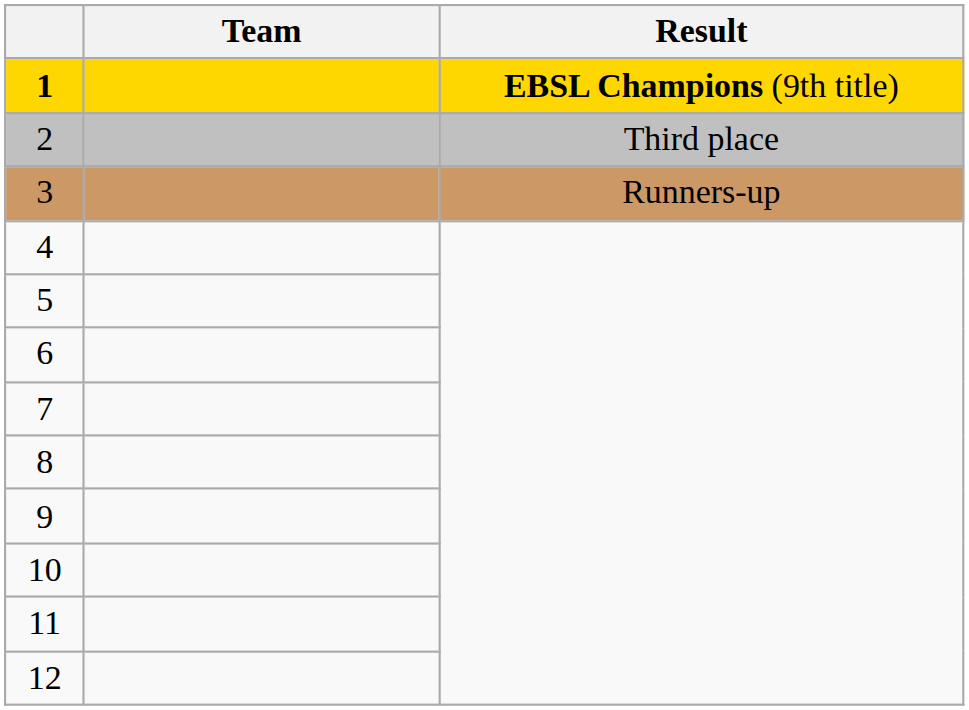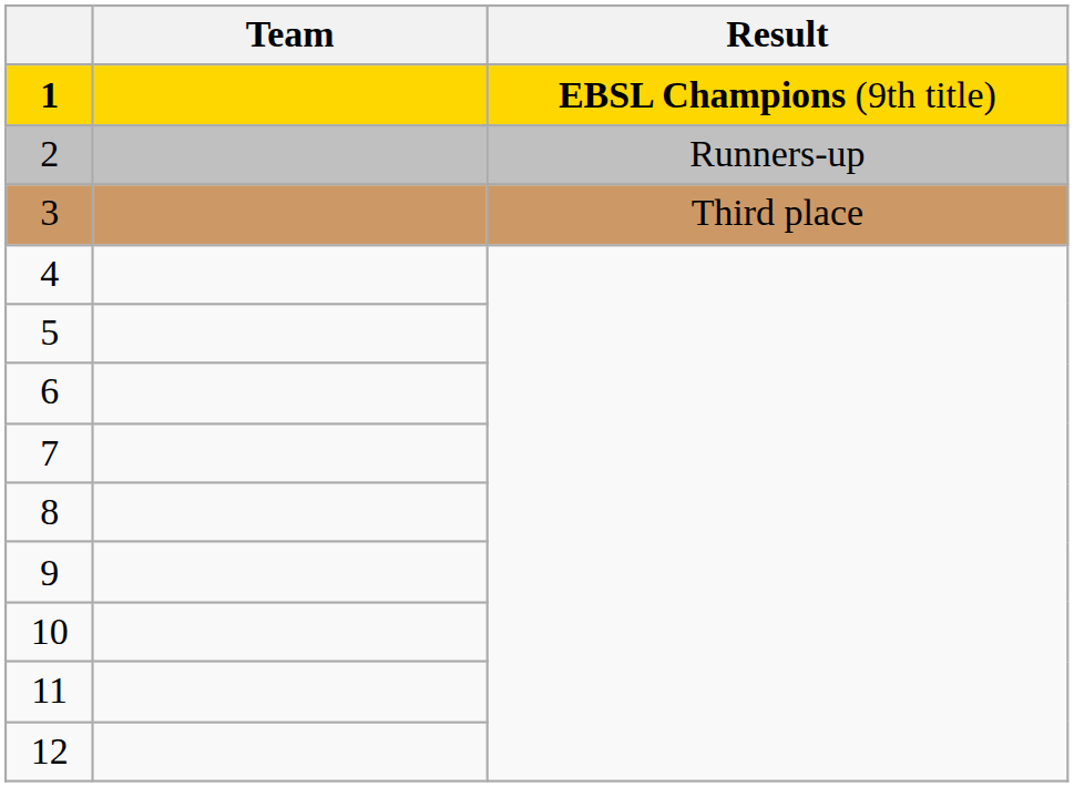 <table class="wikitable" style="text-align: center; font-size: 100%;">
 <tr>
 <th width="30"></th>
 <th width="160">Team</th>
 <th width="240">Result</th>
 </tr>
 <tr style="background-color: gold;">
 <td><strong>1</strong></td>
 <td align=left><strong></strong></td>
 <td><strong>EBSL Champions</strong> (9th title)</td>
 </tr>
 <tr style="background-color: silver;">
 <td>2</td>
 <td align=left></td>
-<td>Third place</td>
+<td>Runners-up</td>
 </tr>
 <tr style="background-color: #C96;">
 <td>3</td>
 <td align=left></td>
-<td>Runners-up</td>
+<td>Third place</td>
 </tr>
 <tr>
 <td>4</td>
 <td align=left></td>
 <td rowspan=10></td>
 </tr>
 <tr>
 <td>5</td>
 <td align=left></td>
 </tr>
 <tr>
 <td>6</td>
 <td align=left></td>
 </tr>
 <tr>
 <td>7</td>
 <td align=left></td>
 </tr>
 <tr>
 <td>8</td>
 <td align=left></td>
 </tr>
 <tr>
 <td>9</td>
 <td align=left></td>
 </tr>
 <tr>
 <td>10</td>
 <td align=left></td>
 </tr>
 <tr>
 <td>11</td>
 <td align=left></td>
 </tr>
 <tr>
 <td>12</td>
 <td align=left></td>
 </tr>
 </table>
